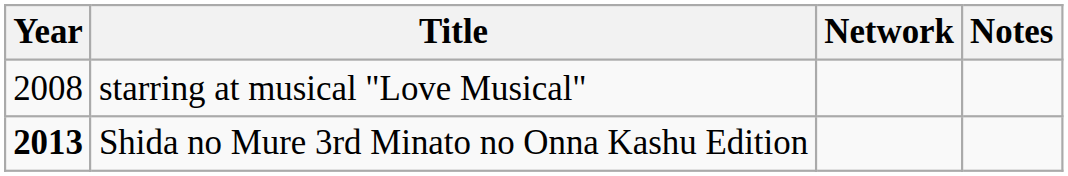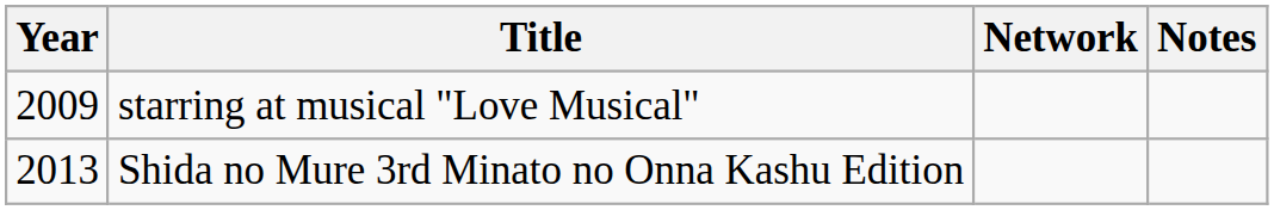 <table class="wikitable">
 <tr>
 <th>Year</th>
 <th>Title</th>
 <th>Network</th>
 <th>Notes</th>
 </tr>
 <tr>
-<td>2008</td>
+<td>2009</td>
 <td>starring at musical "Love Musical"</td>
 <td></td>
 <td></td>
 </tr>
 <tr>
-<td><strong>2013</strong></td>
+<td>2013</td>
 <td>Shida no Mure 3rd Minato no Onna Kashu Edition</td>
 <td></td>
 <td></td>
 </tr>
 </table>
